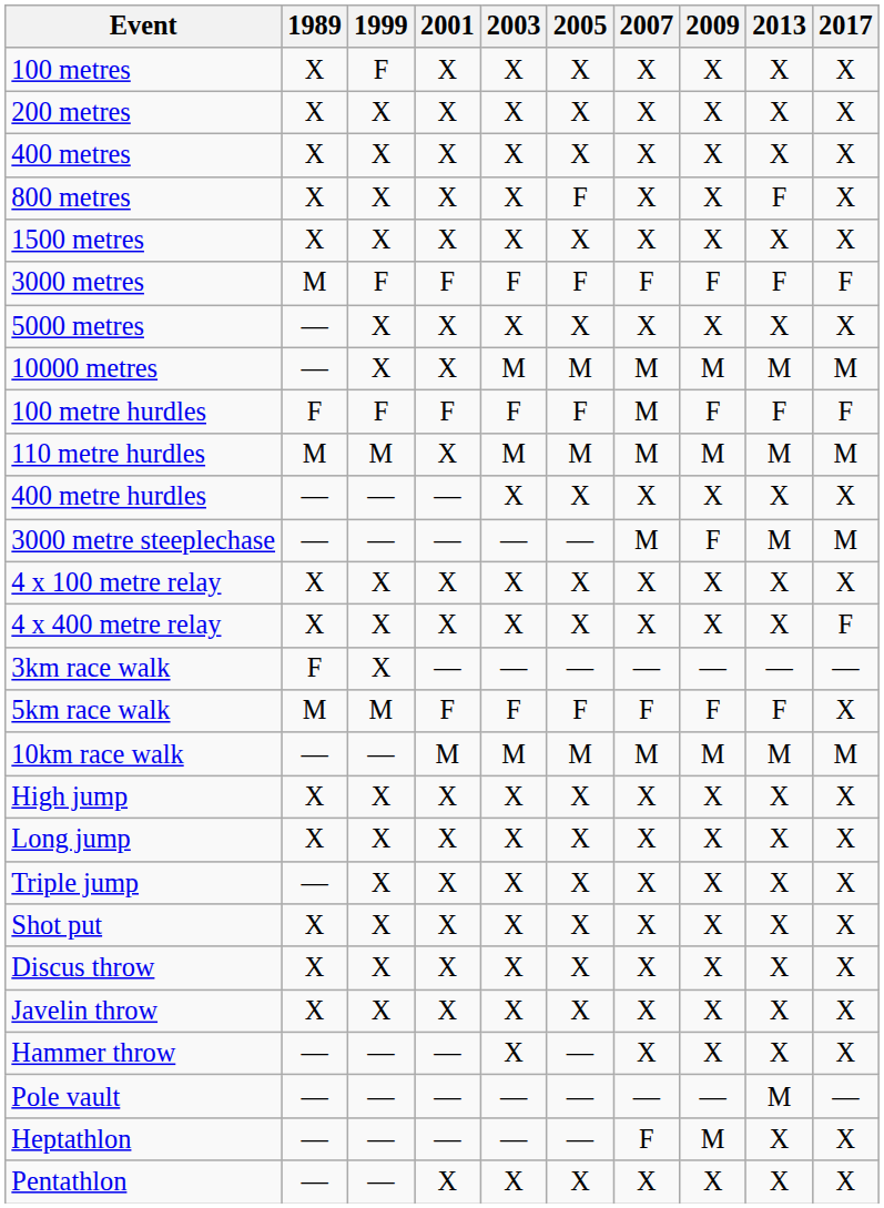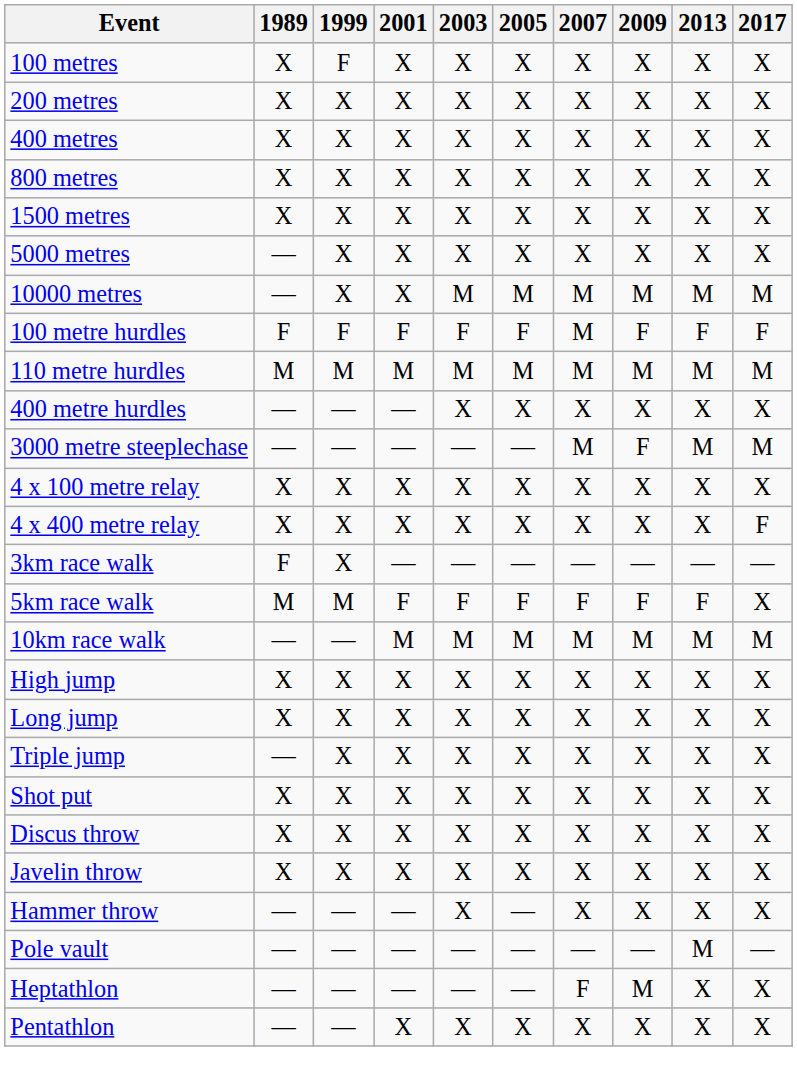 <table class="wikitable" style="text-align:center">
 <tr>
 <th>Event</th>
 <th>1989</th>
 <th>1999</th>
 <th>2001</th>
 <th>2003</th>
 <th>2005</th>
 <th>2007</th>
 <th>2009</th>
 <th>2013</th>
 <th>2017</th>
 </tr>
 <tr>
 <td align=left><a href='#'>100 metres</a></td>
 <td>X</td>
 <td>F</td>
 <td>X</td>
 <td>X</td>
 <td>X</td>
 <td>X</td>
 <td>X</td>
 <td>X</td>
 <td>X</td>
 </tr>
 <tr>
 <td align=left><a href='#'>200 metres</a></td>
 <td>X</td>
 <td>X</td>
 <td>X</td>
 <td>X</td>
 <td>X</td>
 <td>X</td>
 <td>X</td>
 <td>X</td>
 <td>X</td>
 </tr>
 <tr>
 <td align=left><a href='#'>400 metres</a></td>
 <td>X</td>
 <td>X</td>
 <td>X</td>
 <td>X</td>
 <td>X</td>
 <td>X</td>
 <td>X</td>
 <td>X</td>
 <td>X</td>
 </tr>
 <tr>
 <td align=left><a href='#'>800 metres</a></td>
 <td>X</td>
 <td>X</td>
 <td>X</td>
 <td>X</td>
-<td>F</td>
 <td>X</td>
 <td>X</td>
-<td>F</td>
+<td>X</td>
+<td>X</td>
 <td>X</td>
 </tr>
 <tr>
 <td align=left><a href='#'>1500 metres</a></td>
 <td>X</td>
 <td>X</td>
 <td>X</td>
 <td>X</td>
 <td>X</td>
 <td>X</td>
 <td>X</td>
 <td>X</td>
 <td>X</td>
-</tr>
-<tr>
-<td align=left><a href='#'>3000 metres</a></td>
-<td>M</td>
-<td>F</td>
-<td>F</td>
-<td>F</td>
-<td>F</td>
-<td>F</td>
-<td>F</td>
-<td>F</td>
-<td>F</td>
 </tr>
 <tr>
 <td align=left><a href='#'>5000 metres</a></td>
 <td>—</td>
 <td>X</td>
 <td>X</td>
 <td>X</td>
 <td>X</td>
 <td>X</td>
 <td>X</td>
 <td>X</td>
 <td>X</td>
 </tr>
 <tr>
 <td align=left><a href='#'>10000 metres</a></td>
 <td>—</td>
 <td>X</td>
 <td>X</td>
 <td>M</td>
 <td>M</td>
 <td>M</td>
 <td>M</td>
 <td>M</td>
 <td>M</td>
 </tr>
 <tr>
 <td align=left><a href='#'>100 metre hurdles</a></td>
 <td>F</td>
 <td>F</td>
 <td>F</td>
 <td>F</td>
 <td>F</td>
 <td>M</td>
 <td>F</td>
 <td>F</td>
 <td>F</td>
 </tr>
 <tr>
 <td align=left><a href='#'>110 metre hurdles</a></td>
 <td>M</td>
 <td>M</td>
-<td>X</td>
+<td>M</td>
 <td>M</td>
 <td>M</td>
 <td>M</td>
 <td>M</td>
 <td>M</td>
 <td>M</td>
 </tr>
 <tr>
 <td align=left><a href='#'>400 metre hurdles</a></td>
 <td>—</td>
 <td>—</td>
 <td>—</td>
 <td>X</td>
 <td>X</td>
 <td>X</td>
 <td>X</td>
 <td>X</td>
 <td>X</td>
 </tr>
 <tr>
 <td align=left><a href='#'>3000 metre steeplechase</a></td>
 <td>—</td>
 <td>—</td>
 <td>—</td>
 <td>—</td>
 <td>—</td>
 <td>M</td>
 <td>F</td>
 <td>M</td>
 <td>M</td>
 </tr>
 <tr>
 <td align=left><a href='#'>4 x 100 metre relay</a></td>
 <td>X</td>
 <td>X</td>
 <td>X</td>
 <td>X</td>
 <td>X</td>
 <td>X</td>
 <td>X</td>
 <td>X</td>
 <td>X</td>
 </tr>
 <tr>
 <td align=left><a href='#'>4 x 400 metre relay</a></td>
 <td>X</td>
 <td>X</td>
 <td>X</td>
 <td>X</td>
 <td>X</td>
 <td>X</td>
 <td>X</td>
 <td>X</td>
 <td>F</td>
 </tr>
 <tr>
 <td align=left><a href='#'>3km race walk</a></td>
 <td>F</td>
 <td>X</td>
 <td>—</td>
 <td>—</td>
 <td>—</td>
 <td>—</td>
 <td>—</td>
 <td>—</td>
 <td>—</td>
 </tr>
 <tr>
 <td align=left><a href='#'>5km race walk</a></td>
 <td>M</td>
 <td>M</td>
 <td>F</td>
 <td>F</td>
 <td>F</td>
 <td>F</td>
 <td>F</td>
 <td>F</td>
 <td>X</td>
 </tr>
 <tr>
 <td align=left><a href='#'>10km race walk</a></td>
 <td>—</td>
 <td>—</td>
 <td>M</td>
 <td>M</td>
 <td>M</td>
 <td>M</td>
 <td>M</td>
 <td>M</td>
 <td>M</td>
 </tr>
 <tr>
 <td align=left><a href='#'>High jump</a></td>
 <td>X</td>
 <td>X</td>
 <td>X</td>
 <td>X</td>
 <td>X</td>
 <td>X</td>
 <td>X</td>
 <td>X</td>
 <td>X</td>
 </tr>
 <tr>
 <td align=left><a href='#'>Long jump</a></td>
 <td>X</td>
 <td>X</td>
 <td>X</td>
 <td>X</td>
 <td>X</td>
 <td>X</td>
 <td>X</td>
 <td>X</td>
 <td>X</td>
 </tr>
 <tr>
 <td align=left><a href='#'>Triple jump</a></td>
 <td>—</td>
 <td>X</td>
 <td>X</td>
 <td>X</td>
 <td>X</td>
 <td>X</td>
 <td>X</td>
 <td>X</td>
 <td>X</td>
 </tr>
 <tr>
 <td align=left><a href='#'>Shot put</a></td>
 <td>X</td>
 <td>X</td>
 <td>X</td>
 <td>X</td>
 <td>X</td>
 <td>X</td>
 <td>X</td>
 <td>X</td>
 <td>X</td>
 </tr>
 <tr>
 <td align=left><a href='#'>Discus throw</a></td>
 <td>X</td>
 <td>X</td>
 <td>X</td>
 <td>X</td>
 <td>X</td>
 <td>X</td>
 <td>X</td>
 <td>X</td>
 <td>X</td>
 </tr>
 <tr>
 <td align=left><a href='#'>Javelin throw</a></td>
 <td>X</td>
 <td>X</td>
 <td>X</td>
 <td>X</td>
 <td>X</td>
 <td>X</td>
 <td>X</td>
 <td>X</td>
 <td>X</td>
 </tr>
 <tr>
 <td align=left><a href='#'>Hammer throw</a></td>
 <td>—</td>
 <td>—</td>
 <td>—</td>
 <td>X</td>
 <td>—</td>
 <td>X</td>
 <td>X</td>
 <td>X</td>
 <td>X</td>
 </tr>
 <tr>
 <td align=left><a href='#'>Pole vault</a></td>
 <td>—</td>
 <td>—</td>
 <td>—</td>
 <td>—</td>
 <td>—</td>
 <td>—</td>
 <td>—</td>
 <td>M</td>
 <td>—</td>
 </tr>
 <tr>
 <td align=left><a href='#'>Heptathlon</a></td>
 <td>—</td>
 <td>—</td>
 <td>—</td>
 <td>—</td>
 <td>—</td>
 <td>F</td>
 <td>M</td>
 <td>X</td>
 <td>X</td>
 </tr>
 <tr>
 <td align=left><a href='#'>Pentathlon</a></td>
 <td>—</td>
 <td>—</td>
 <td>X</td>
 <td>X</td>
 <td>X</td>
 <td>X</td>
 <td>X</td>
 <td>X</td>
 <td>X</td>
 </tr>
 </table>
